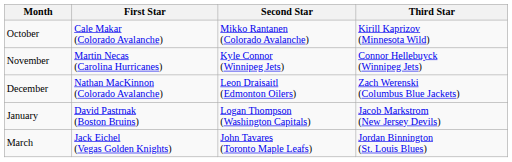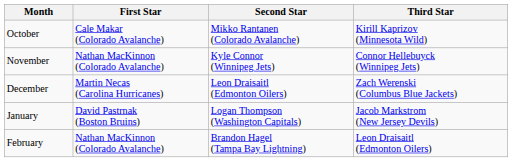 <table class="wikitable" style="width:50em;">
 <tr>
 <th>Month</th>
 <th>First Star</th>
 <th>Second Star</th>
 <th>Third Star</th>
 </tr>
 <tr>
 <td>October</td>
 <td><a href='#'>Cale Makar</a><br>(<a href='#'>Colorado Avalanche</a>)</td>
 <td><a href='#'>Mikko Rantanen</a><br>(<a href='#'>Colorado Avalanche</a>)</td>
 <td><a href='#'>Kirill Kaprizov</a><br>(<a href='#'>Minnesota Wild</a>)</td>
 </tr>
 <tr>
 <td>November</td>
-<td><a href='#'>Martin Necas</a><br>(<a href='#'>Carolina Hurricanes</a>)</td>
+<td><a href='#'>Nathan MacKinnon</a><br>(<a href='#'>Colorado Avalanche</a>)</td>
 <td><a href='#'>Kyle Connor</a><br>(<a href='#'>Winnipeg Jets</a>)</td>
 <td><a href='#'>Connor Hellebuyck</a><br>(<a href='#'>Winnipeg Jets</a>)</td>
 </tr>
 <tr>
 <td>December</td>
-<td><a href='#'>Nathan MacKinnon</a><br>(<a href='#'>Colorado Avalanche</a>)</td>
+<td><a href='#'>Martin Necas</a><br>(<a href='#'>Carolina Hurricanes</a>)</td>
 <td><a href='#'>Leon Draisaitl</a><br>(<a href='#'>Edmonton Oilers</a>)</td>
 <td><a href='#'>Zach Werenski</a><br>(<a href='#'>Columbus Blue Jackets</a>)</td>
 </tr>
 <tr>
 <td>January</td>
 <td><a href='#'>David Pastrnak</a><br>(<a href='#'>Boston Bruins</a>)</td>
 <td><a href='#'>Logan Thompson</a><br>(<a href='#'>Washington Capitals</a>)</td>
 <td><a href='#'>Jacob Markstrom</a><br>(<a href='#'>New Jersey Devils</a>)</td>
 </tr>
 <tr>
-<td>March</td>
-<td><a href='#'>Jack Eichel</a><br>(<a href='#'>Vegas Golden Knights</a>)</td>
-<td><a href='#'>John Tavares</a><br>(<a href='#'>Toronto Maple Leafs</a>)</td>
-<td><a href='#'>Jordan Binnington</a><br>(<a href='#'>St. Louis Blues</a>)</td>
+<td>February</td>
+<td><a href='#'>Nathan MacKinnon</a><br>(<a href='#'>Colorado Avalanche</a>)</td>
+<td><a href='#'>Brandon Hagel</a><br>(<a href='#'>Tampa Bay Lightning</a>)</td>
+<td><a href='#'>Leon Draisaitl</a><br>(<a href='#'>Edmonton Oilers</a>)</td>
 </tr>
 </table>
